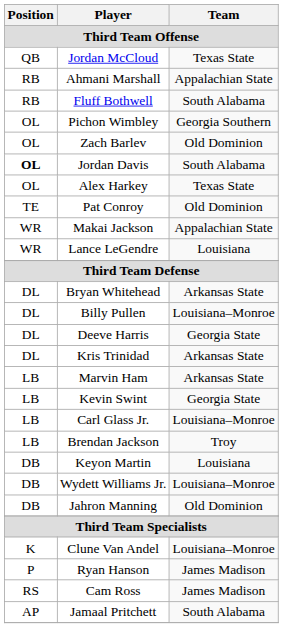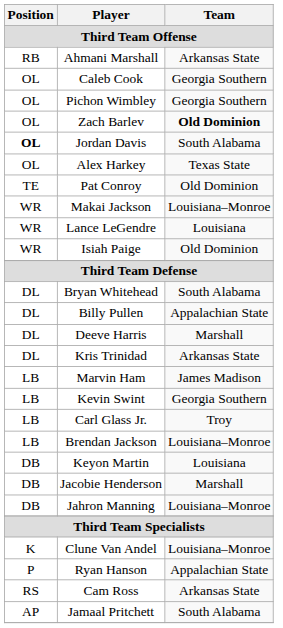 <table class="wikitable" border="0">
 <tr>
 <th>Position</th>
 <th>Player</th>
 <th>Team</th>
 </tr>
 <tr>
 <td colspan="3" style="text-align:center; background:#ddd;"><strong>Third Team Offense </strong></td>
 </tr>
 <tr style="text-align:center;">
-<td style="background:white">QB</td>
-<td style="background:white"><a href='#'>Jordan McCloud</a></td>
-<td style=>Texas State</td>
+<td style="background:white">RB</td>
+<td style="background:white">Ahmani Marshall</td>
+<td style=>Arkansas State</td>
 </tr>
 <tr style="text-align:center;">
-<td style="background:white">RB</td>
-<td style="background:white">Ahmani Marshall</td>
-<td style=>Appalachian State</td>
-</tr>
-<tr style="text-align:center;">
-<td style="background:white">RB</td>
-<td style="background:white"><a href='#'>Fluff Bothwell</a></td>
-<td style=>South Alabama</td>
+<td style="background:white">OL</td>
+<td style="background:white">Caleb Cook</td>
+<td style=>Georgia Southern</td>
 </tr>
 <tr style="text-align:center;">
 <td style="background:white">OL</td>
 <td style="background:white">Pichon Wimbley</td>
 <td style=>Georgia Southern</td>
 </tr>
 <tr style="text-align:center;">
 <td style="background:white">OL</td>
 <td style="background:white">Zach Barlev</td>
-<td style=>Old Dominion</td>
+<td style=><strong>Old Dominion</strong></td>
 </tr>
 <tr style="text-align:center;">
 <td style="background:white"><strong>OL</strong></td>
 <td style="background:white">Jordan Davis</td>
 <td style=>South Alabama</td>
 </tr>
 <tr style="text-align:center;">
 <td style="background:white">OL</td>
 <td style="background:white">Alex Harkey</td>
 <td style=>Texas State</td>
 </tr>
 <tr style="text-align:center;">
 <td style="background:white">TE</td>
 <td style="background:white">Pat Conroy</td>
 <td style=>Old Dominion</td>
 </tr>
 <tr style="text-align:center;">
 <td style="background:white">WR</td>
 <td style="background:white">Makai Jackson</td>
-<td style=>Appalachian State</td>
+<td style=>Louisiana–Monroe</td>
 </tr>
 <tr style="text-align:center;">
 <td style="background:white">WR</td>
 <td style="background:white">Lance LeGendre</td>
 <td style=>Louisiana</td>
+</tr>
+<tr style="text-align:center;">
+<td style="background:white">WR</td>
+<td style="background:white">Isiah Paige</td>
+<td style=>Old Dominion</td>
 </tr>
 <tr style="text-align:center;">
 </tr>
 <tr>
 <td colspan="3" style="text-align:center; background:#ddd;"><strong>Third Team Defense</strong></td>
 </tr>
 <tr style="text-align:center;">
 <td style="background:white">DL</td>
 <td style="background:white">Bryan Whitehead</td>
-<td style=>Arkansas State</td>
+<td style=>South Alabama</td>
 </tr>
 <tr style="text-align:center;">
 <td style="background:white">DL</td>
 <td style="background:white">Billy Pullen</td>
-<td style=>Louisiana–Monroe</td>
+<td style=>Appalachian State</td>
 </tr>
 <tr style="text-align:center;">
 <td style="background:white">DL</td>
 <td style="background:white">Deeve Harris</td>
-<td style=>Georgia State</td>
+<td style=>Marshall</td>
 </tr>
 <tr style="text-align:center;">
 <td style="background:white">DL</td>
 <td style="background:white">Kris Trinidad</td>
 <td style=>Arkansas State</td>
 </tr>
 <tr style="text-align:center;">
 <td style="background:white">LB</td>
 <td style="background:white">Marvin Ham</td>
-<td style=>Arkansas State</td>
+<td style=>James Madison</td>
 </tr>
 <tr style="text-align:center;">
 <td style="background:white">LB</td>
 <td style="background:white">Kevin Swint</td>
-<td style=>Georgia State</td>
+<td style=>Georgia Southern</td>
 </tr>
 <tr style="text-align:center;">
 <td style="background:white">LB</td>
 <td style="background:white">Carl Glass Jr.</td>
-<td style=>Louisiana–Monroe</td>
+<td style=>Troy</td>
 </tr>
 <tr style="text-align:center;">
 <td style="background:white">LB</td>
 <td style="background:white">Brendan Jackson</td>
-<td style=>Troy</td>
+<td style=>Louisiana–Monroe</td>
 </tr>
 <tr style="text-align:center;">
 <td style="background:white">DB</td>
 <td style="background:white">Keyon Martin</td>
 <td style=>Louisiana</td>
 </tr>
 <tr style="text-align:center;">
 <td style="background:white">DB</td>
-<td style="background:white">Wydett Williams Jr.</td>
-<td style=>Louisiana–Monroe</td>
+<td style="background:white">Jacobie Henderson</td>
+<td style=>Marshall</td>
 </tr>
 <tr style="text-align:center;">
 <td style="background:white">DB</td>
 <td style="background:white">Jahron Manning</td>
-<td style=>Old Dominion</td>
+<td style=>Louisiana–Monroe</td>
 </tr>
 <tr style="text-align:center;">
 </tr>
 <tr>
 <td colspan="3" style="text-align:center; background:#ddd;"><strong>Third Team Specialists</strong></td>
 </tr>
 <tr style="text-align:center;">
 <td style="background:white">K</td>
 <td style="background:white">Clune Van Andel</td>
 <td style=>Louisiana–Monroe</td>
 </tr>
 <tr style="text-align:center;">
 <td style="background:white">P</td>
 <td style="background:white">Ryan Hanson</td>
-<td style=>James Madison</td>
+<td style=>Appalachian State</td>
 </tr>
 <tr style="text-align:center;">
 <td style="background:white">RS</td>
 <td style="background:white">Cam Ross</td>
-<td style=>James Madison</td>
+<td style=>Arkansas State</td>
 </tr>
 <tr style="text-align:center;">
 <td style="background:white">AP</td>
 <td style="background:white">Jamaal Pritchett</td>
 <td style=>South Alabama</td>
 </tr>
 <tr style="text-align:center;">
 </tr>
 </table>
